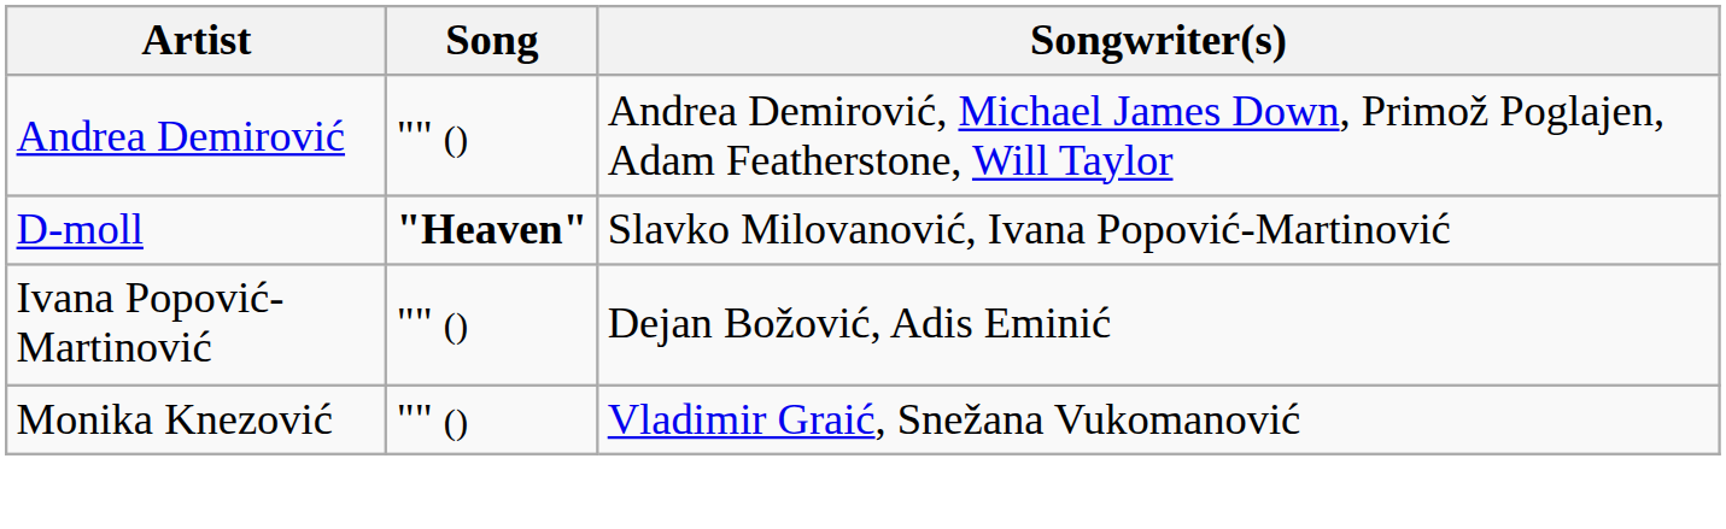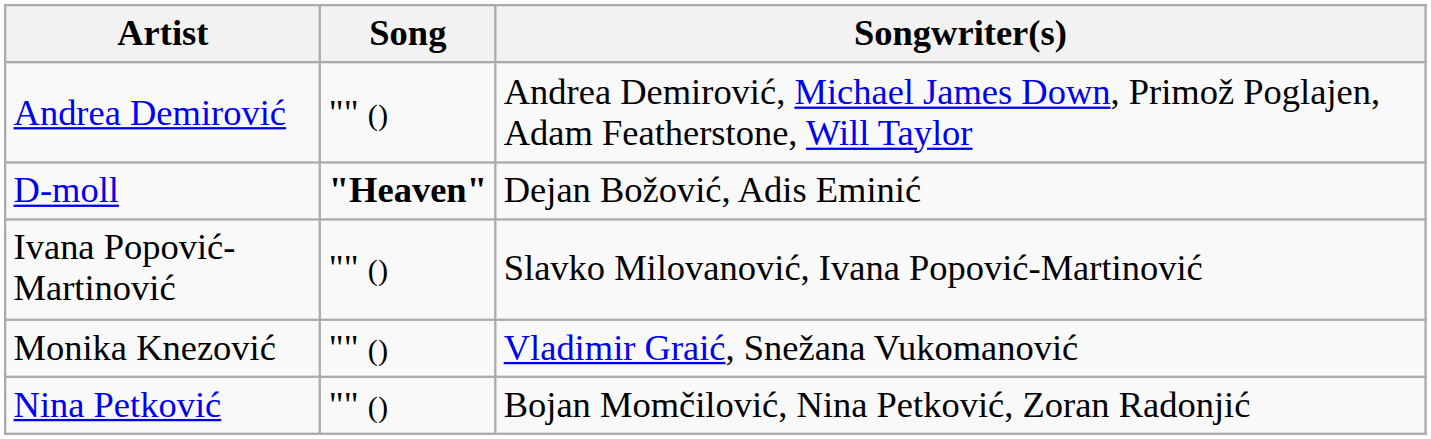 <table class="sortable wikitable nowraplinks plainrowheaders" style="margin: 1em auto 1em auto; text-align:left">
 <tr>
 <th scope="col">Artist</th>
 <th scope="col">Song</th>
 <th scope="col" class="unsortable">Songwriter(s)</th>
 </tr>
 <tr>
 <td scope="row"><a href='#'>Andrea Demirović</a></td>
 <td>"" <small>()</small></td>
 <td>Andrea Demirović, <a href='#'>Michael James Down</a>, Primož Poglajen, Adam Featherstone, <a href='#'>Will Taylor</a></td>
 </tr>
 <tr>
 <td scope="row"><a href='#'>D-moll</a></td>
 <td><strong>"Heaven"</strong></td>
-<td>Slavko Milovanović, Ivana Popović-Martinović</td>
+<td>Dejan Božović, Adis Eminić</td>
 </tr>
 <tr>
 <td scope="row">Ivana Popović-Martinović</td>
 <td>"" <small>()</small></td>
-<td>Dejan Božović, Adis Eminić</td>
+<td>Slavko Milovanović, Ivana Popović-Martinović</td>
 </tr>
 <tr>
 <td scope="row">Monika Knezović</td>
 <td>"" <small>()</small></td>
 <td><a href='#'>Vladimir Graić</a>, Snežana Vukomanović</td>
 </tr>
+<tr>
+<td scope="row"><a href='#'>Nina Petković</a></td>
+<td>"" <small>()</small></td>
+<td>Bojan Momčilović, Nina Petković, Zoran Radonjić</td>
+</tr>
 </table>
